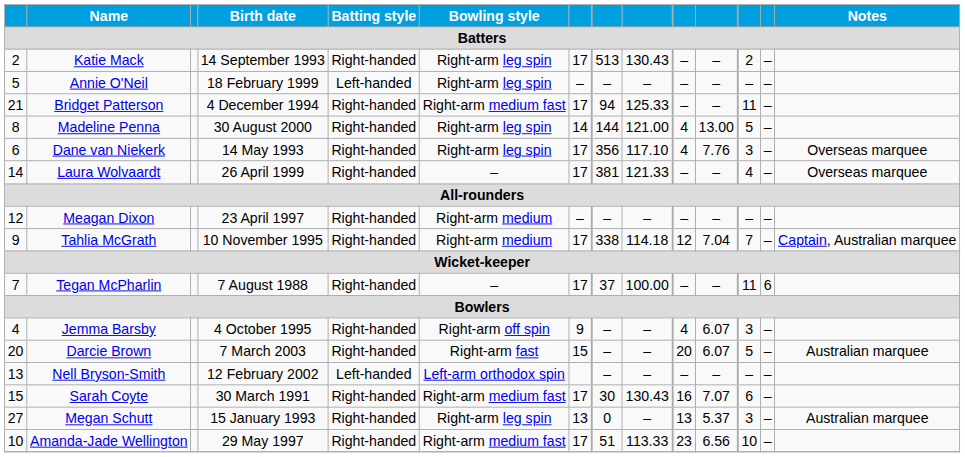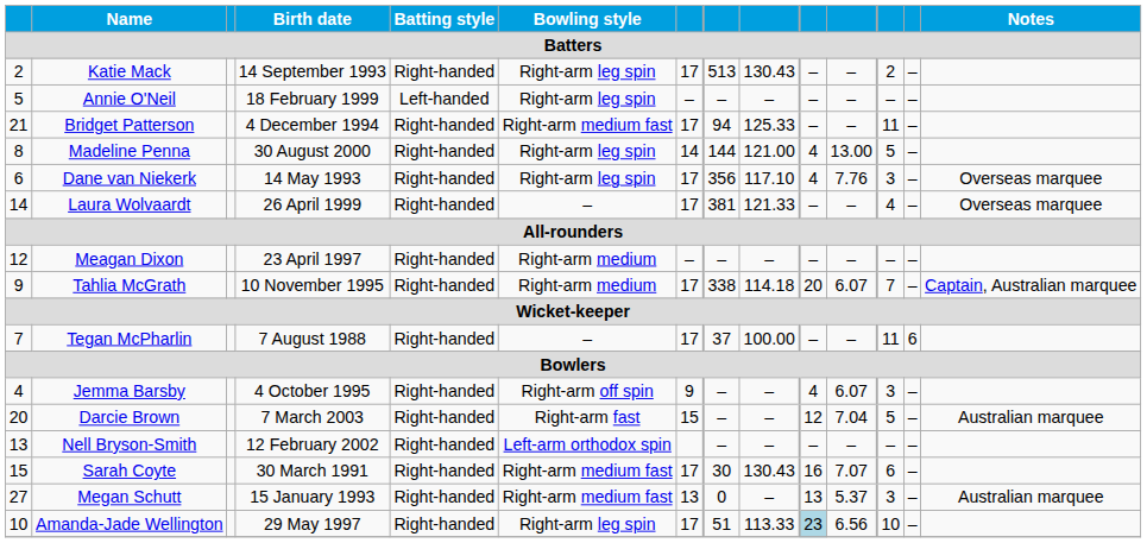 <table class="wikitable" style="font-size:95%;">
 <tr>
 <th style="background:#009FDF; color:white;"></th>
 <th style="background:#009FDF; color:white;">Name</th>
 <th style="background:#009FDF; color:white;"></th>
 <th style="background:#009FDF; color:white;">Birth date</th>
 <th style="background:#009FDF; color:white;">Batting style</th>
 <th style="background:#009FDF; color:white;">Bowling style</th>
 <th style="background:#009FDF; color:white;"></th>
 <th style="background:#009FDF; color:white; border-left-width: 2px;"></th>
 <th style="background:#009FDF; color:white;"></th>
 <th style="background:#009FDF; color:white; border-left-width: 2px;"></th>
 <th style="background:#009FDF; color:white;"></th>
 <th style="background:#009FDF; color:white; border-left-width: 2px;"></th>
 <th style="background:#009FDF; color:white;"></th>
 <th style="background: #009FDF; color:white;">Notes</th>
 </tr>
 <tr>
 <th colspan="14" style="background: #DCDCDC" align="center">Batters</th>
 </tr>
 <tr align="center">
 <td>2</td>
 <td><a href='#'>Katie Mack</a></td>
 <td></td>
 <td>14 September 1993</td>
 <td>Right-handed</td>
 <td>Right-arm <a href='#'>leg spin</a></td>
 <td>17</td>
 <td style="border-left-width: 2px">513</td>
 <td>130.43</td>
 <td style="border-left-width: 2px">–</td>
 <td>–</td>
 <td style="border-left-width: 2px">2</td>
 <td>–</td>
 <td></td>
 </tr>
 <tr align="center">
 <td>5</td>
 <td><a href='#'>Annie O'Neil</a></td>
 <td></td>
 <td>18 February 1999</td>
 <td>Left-handed</td>
 <td>Right-arm <a href='#'>leg spin</a></td>
 <td>–</td>
 <td style="border-left-width: 2px">–</td>
 <td>–</td>
 <td style="border-left-width: 2px">–</td>
 <td>–</td>
 <td style="border-left-width: 2px">–</td>
 <td>–</td>
 <td></td>
 </tr>
 <tr align="center">
 <td>21</td>
 <td><a href='#'>Bridget Patterson</a></td>
 <td></td>
 <td>4 December 1994</td>
 <td>Right-handed</td>
 <td>Right-arm <a href='#'>medium fast</a></td>
 <td>17</td>
 <td style="border-left-width: 2px">94</td>
 <td>125.33</td>
 <td style="border-left-width: 2px">–</td>
 <td>–</td>
 <td style="border-left-width: 2px">11</td>
 <td>–</td>
 <td></td>
 </tr>
 <tr align="center">
 <td>8</td>
 <td><a href='#'>Madeline Penna</a></td>
 <td></td>
 <td>30 August 2000</td>
 <td>Right-handed</td>
 <td>Right-arm <a href='#'>leg spin</a></td>
 <td>14</td>
 <td style="border-left-width: 2px">144</td>
 <td>121.00</td>
 <td style="border-left-width: 2px">4</td>
 <td>13.00</td>
 <td style="border-left-width: 2px">5</td>
 <td>–</td>
 <td></td>
 </tr>
 <tr align="center">
 <td>6</td>
 <td><a href='#'>Dane van Niekerk</a></td>
 <td></td>
 <td>14 May 1993</td>
 <td>Right-handed</td>
 <td>Right-arm <a href='#'>leg spin</a></td>
 <td>17</td>
 <td style="border-left-width: 2px">356</td>
 <td>117.10</td>
 <td style="border-left-width: 2px">4</td>
 <td>7.76</td>
 <td style="border-left-width: 2px">3</td>
 <td>–</td>
 <td>Overseas marquee</td>
 </tr>
 <tr align="center">
 <td>14</td>
 <td><a href='#'>Laura Wolvaardt</a></td>
 <td></td>
 <td>26 April 1999</td>
 <td>Right-handed</td>
 <td>–</td>
 <td>17</td>
 <td style="border-left-width: 2px">381</td>
 <td>121.33</td>
 <td style="border-left-width: 2px">–</td>
 <td>–</td>
 <td style="border-left-width: 2px">4</td>
 <td>–</td>
 <td>Overseas marquee</td>
 </tr>
 <tr>
 <th colspan="14" style="background: #DCDCDC" align="center">All-rounders</th>
 </tr>
 <tr align="center">
 <td>12</td>
 <td><a href='#'>Meagan Dixon</a></td>
 <td></td>
 <td>23 April 1997</td>
 <td>Right-handed</td>
 <td>Right-arm <a href='#'>medium</a></td>
 <td>–</td>
 <td style="border-left-width: 2px">–</td>
 <td>–</td>
 <td style="border-left-width: 2px">–</td>
 <td>–</td>
 <td style="border-left-width: 2px">–</td>
 <td>–</td>
 <td></td>
 </tr>
 <tr align="center">
 <td>9</td>
 <td><a href='#'>Tahlia McGrath</a></td>
 <td></td>
 <td>10 November 1995</td>
 <td>Right-handed</td>
 <td>Right-arm <a href='#'>medium</a></td>
 <td>17</td>
 <td style="border-left-width: 2px">338</td>
 <td>114.18</td>
-<td style="border-left-width: 2px">12</td>
-<td>7.04</td>
+<td style="border-left-width: 2px">20</td>
+<td>6.07</td>
 <td style="border-left-width: 2px">7</td>
 <td>–</td>
 <td><a href='#'>Captain</a>, Australian marquee</td>
 </tr>
 <tr>
 <th colspan="14" style="background: #DCDCDC" align="center">Wicket-keeper</th>
 </tr>
 <tr align="center">
 <td>7</td>
 <td><a href='#'>Tegan McPharlin</a></td>
 <td></td>
 <td>7 August 1988</td>
 <td>Right-handed</td>
 <td>–</td>
 <td>17</td>
 <td style="border-left-width: 2px">37</td>
 <td>100.00</td>
 <td style="border-left-width: 2px">–</td>
 <td>–</td>
 <td style="border-left-width: 2px">11</td>
 <td>6</td>
 <td></td>
 </tr>
 <tr>
 <th colspan="14" style="background: #DCDCDC" align="center">Bowlers</th>
 </tr>
 <tr align="center">
 <td>4</td>
 <td><a href='#'>Jemma Barsby</a></td>
 <td></td>
 <td>4 October 1995</td>
 <td>Right-handed</td>
 <td>Right-arm <a href='#'>off spin</a></td>
 <td>9</td>
 <td style="border-left-width: 2px">–</td>
 <td>–</td>
 <td style="border-left-width: 2px">4</td>
 <td>6.07</td>
 <td style="border-left-width: 2px">3</td>
 <td>–</td>
 <td></td>
 </tr>
 <tr align="center">
 <td>20</td>
 <td><a href='#'>Darcie Brown</a></td>
 <td></td>
 <td>7 March 2003</td>
 <td>Right-handed</td>
 <td>Right-arm <a href='#'>fast</a></td>
 <td>15</td>
 <td style="border-left-width: 2px">–</td>
 <td>–</td>
-<td style="border-left-width: 2px">20</td>
-<td>6.07</td>
+<td style="border-left-width: 2px">12</td>
+<td>7.04</td>
 <td style="border-left-width: 2px">5</td>
 <td>–</td>
 <td>Australian marquee</td>
 </tr>
 <tr align="center">
 <td>13</td>
 <td><a href='#'>Nell Bryson-Smith</a></td>
 <td></td>
 <td>12 February 2002</td>
-<td>Left-handed</td>
+<td>Right-handed</td>
 <td><a href='#'>Left-arm orthodox spin</a></td>
 <td></td>
 <td style="border-left-width: 2px">–</td>
 <td>–</td>
 <td style="border-left-width: 2px">–</td>
 <td>–</td>
 <td style="border-left-width: 2px">–</td>
 <td>–</td>
 <td></td>
 </tr>
 <tr align="center">
 <td>15</td>
 <td><a href='#'>Sarah Coyte</a></td>
 <td></td>
 <td>30 March 1991</td>
 <td>Right-handed</td>
 <td>Right-arm <a href='#'>medium fast</a></td>
 <td>17</td>
 <td style="border-left-width: 2px">30</td>
 <td>130.43</td>
 <td style="border-left-width: 2px">16</td>
 <td>7.07</td>
 <td style="border-left-width: 2px">6</td>
 <td>–</td>
 <td></td>
 </tr>
 <tr align="center">
 <td>27</td>
 <td><a href='#'>Megan Schutt</a></td>
 <td></td>
 <td>15 January 1993</td>
 <td>Right-handed</td>
-<td>Right-arm <a href='#'>leg spin</a></td>
+<td>Right-arm <a href='#'>medium fast</a></td>
 <td>13</td>
 <td style="border-left-width: 2px">0</td>
 <td>–</td>
 <td style="border-left-width: 2px">13</td>
 <td>5.37</td>
 <td style="border-left-width: 2px">3</td>
 <td>–</td>
 <td>Australian marquee</td>
 </tr>
 <tr align="center">
 <td>10</td>
 <td><a href='#'>Amanda-Jade Wellington</a></td>
 <td></td>
 <td>29 May 1997</td>
 <td>Right-handed</td>
-<td>Right-arm <a href='#'>medium fast</a></td>
+<td>Right-arm <a href='#'>leg spin</a></td>
 <td>17</td>
 <td style="border-left-width: 2px">51</td>
 <td>113.33</td>
-<td style="border-left-width: 2px">23</td>
+<td style="background: lightblue; border-left-width: 2px">23</td>
 <td>6.56</td>
 <td style="border-left-width: 2px">10</td>
 <td>–</td>
 <td></td>
 </tr>
 <tr>
 </tr>
 </table>
